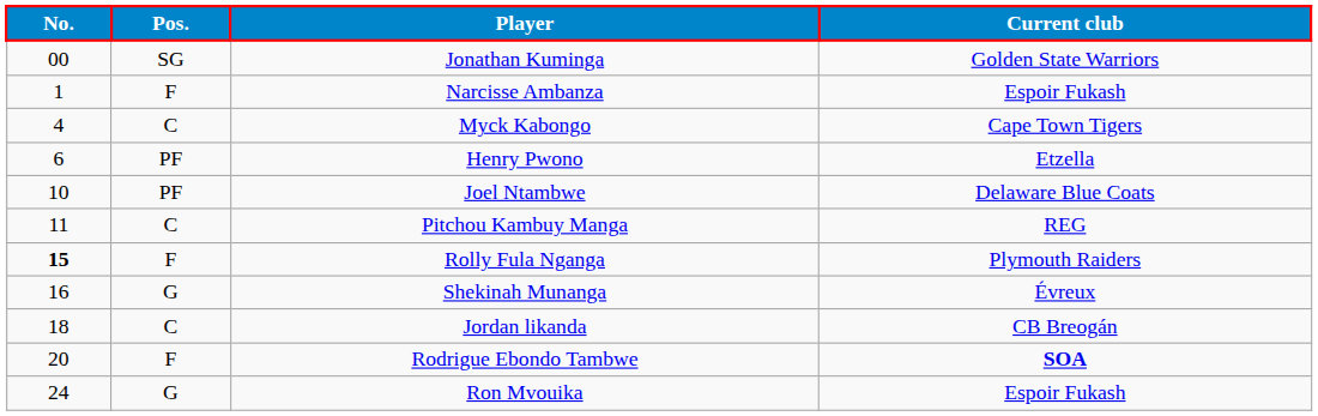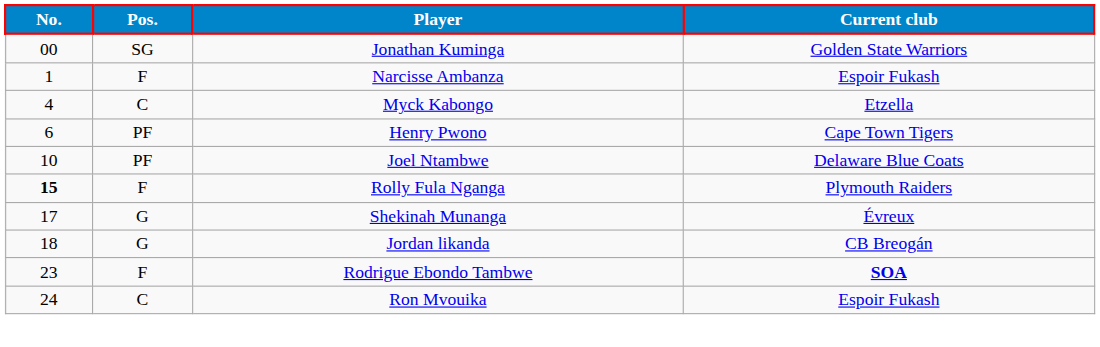 <table class="wikitable" width="50%" style="text-align:center;">
 <tr>
 <th scope="col" style="background-color:#0085CA; color:white; border:2px solid red;">No.</th>
 <th scope="col" style="background-color:#0085CA; color:white; border:2px solid red;">Pos.</th>
 <th scope="col" style="background-color:#0085CA; color:white; border:2px solid red;">Player</th>
 <th scope="col" style="background-color:#0085CA; color:white; border:2px solid red;">Current club</th>
 </tr>
 <tr>
 <td>00</td>
 <td>SG</td>
 <td><a href='#'>Jonathan Kuminga</a></td>
 <td> <a href='#'>Golden State Warriors</a></td>
 </tr>
 <tr>
 <td>1</td>
 <td>F</td>
 <td><a href='#'>Narcisse Ambanza</a></td>
 <td> <a href='#'>Espoir Fukash</a></td>
 </tr>
 <tr>
 <td>4</td>
 <td>C</td>
 <td><a href='#'>Myck Kabongo</a></td>
-<td> <a href='#'>Cape Town Tigers</a></td>
+<td> <a href='#'>Etzella</a></td>
 </tr>
 <tr>
 <td>6</td>
 <td>PF</td>
 <td><a href='#'>Henry Pwono</a></td>
-<td> <a href='#'>Etzella</a></td>
+<td> <a href='#'>Cape Town Tigers</a></td>
 </tr>
 <tr>
 <td>10</td>
 <td>PF</td>
 <td><a href='#'>Joel Ntambwe</a></td>
 <td> <a href='#'>Delaware Blue Coats</a></td>
 </tr>
 <tr>
-<td>11</td>
-<td>C</td>
-<td><a href='#'>Pitchou Kambuy Manga</a></td>
-<td> <a href='#'>REG</a></td>
-</tr>
-<tr>
 <td><strong>15</strong></td>
 <td>F</td>
 <td><a href='#'>Rolly Fula Nganga</a></td>
 <td> <a href='#'>Plymouth Raiders</a></td>
 </tr>
 <tr>
-<td>16</td>
+<td>17</td>
 <td>G</td>
 <td><a href='#'>Shekinah Munanga</a></td>
 <td> <a href='#'>Évreux</a></td>
 </tr>
 <tr>
 <td>18</td>
-<td>C</td>
+<td>G</td>
 <td><a href='#'>Jordan likanda</a></td>
 <td> <a href='#'>CB Breogán</a></td>
 </tr>
 <tr>
-<td>20</td>
+<td>23</td>
 <td>F</td>
 <td><a href='#'>Rodrigue Ebondo Tambwe</a></td>
 <td><strong> <a href='#'>SOA</a></strong></td>
 </tr>
 <tr>
 <td>24</td>
-<td>G</td>
+<td>C</td>
 <td><a href='#'>Ron Mvouika</a></td>
 <td> <a href='#'>Espoir Fukash</a></td>
 </tr>
 </table>
